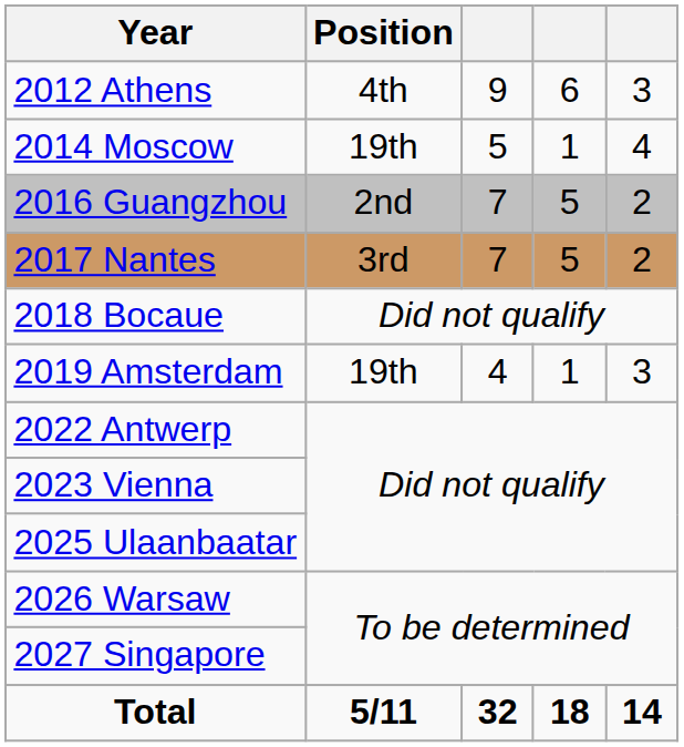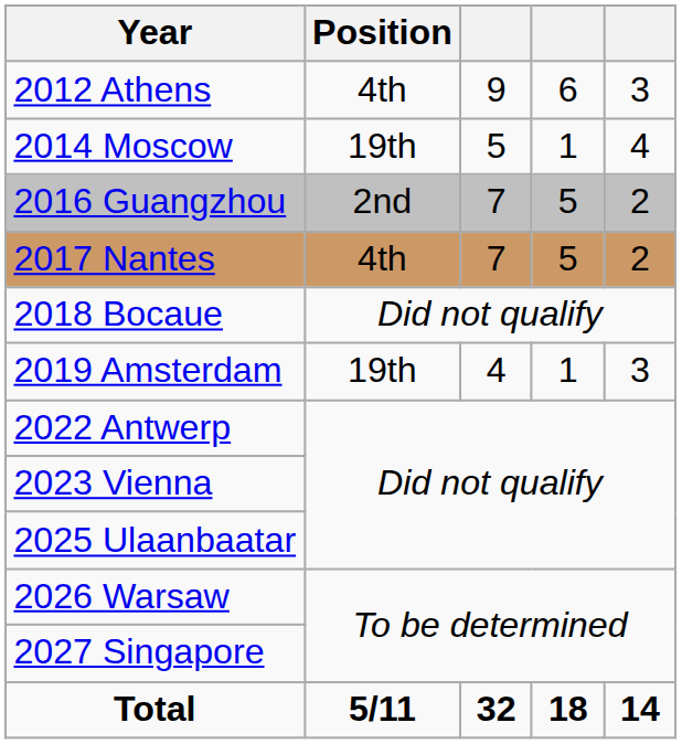 <table class="wikitable" style="text-align: center;">
 <tr>
 <th>Year</th>
 <th>Position</th>
 <th width=25px></th>
 <th width=25px></th>
 <th width=25px></th>
 </tr>
 <tr>
 <td style="text-align: left;"> <a href='#'>2012 Athens</a></td>
 <td>4th</td>
 <td>9</td>
 <td>6</td>
 <td>3</td>
 </tr>
 <tr>
 <td style="text-align: left;"> <a href='#'>2014 Moscow</a></td>
 <td>19th</td>
 <td>5</td>
 <td>1</td>
 <td>4</td>
 </tr>
 <tr bgcolor="silver">
 <td style="text-align: left;"> <a href='#'>2016 Guangzhou</a></td>
 <td>2nd</td>
 <td>7</td>
 <td>5</td>
 <td>2</td>
 </tr>
 <tr bgcolor="#cc9966">
 <td style="text-align: left;"> <a href='#'>2017 Nantes</a></td>
-<td>3rd</td>
+<td>4th</td>
 <td>7</td>
 <td>5</td>
 <td>2</td>
 </tr>
 <tr>
 <td style="text-align: left;"> <a href='#'>2018 Bocaue</a></td>
 <td colspan=4><em>Did not qualify</em></td>
 </tr>
 <tr>
 <td style="text-align: left;"> <a href='#'>2019 Amsterdam</a></td>
 <td>19th</td>
 <td>4</td>
 <td>1</td>
 <td>3</td>
 </tr>
 <tr>
 <td style="text-align: left;"> <a href='#'>2022 Antwerp</a></td>
 <td colspan=4 rowspan=3><em>Did not qualify</em></td>
 </tr>
 <tr>
 <td style="text-align: left;"> <a href='#'>2023 Vienna</a></td>
 </tr>
 <tr>
 <td style="text-align: left;"> <a href='#'>2025 Ulaanbaatar</a></td>
 </tr>
 <tr>
 <td style="text-align: left;"> <a href='#'>2026 Warsaw</a></td>
 <td colspan=4 rowspan=2><em>To be determined</em></td>
 </tr>
 <tr>
 <td style="text-align: left;"> <a href='#'>2027 Singapore</a></td>
 </tr>
 <tr>
 <td><strong>Total</strong></td>
 <td><strong>5/11</strong></td>
 <td><strong>32</strong></td>
 <td><strong>18</strong></td>
 <td><strong>14</strong></td>
 </tr>
 </table>
